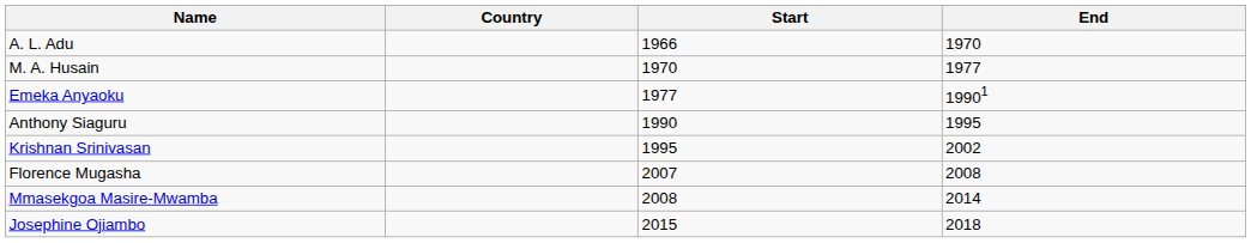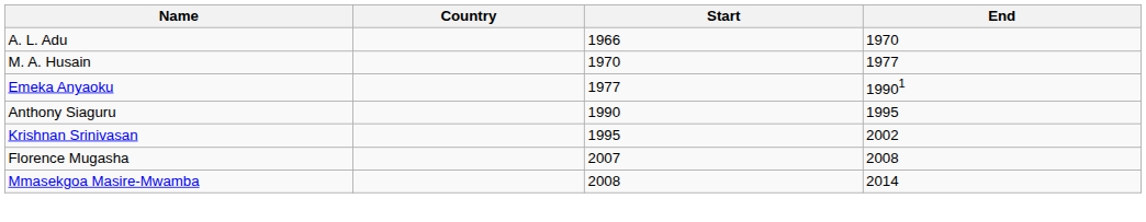 <table class="wikitable">
 <tr>
 <th width=15%>Name</th>
 <th width=10%>Country</th>
 <th width=12%>Start</th>
 <th width=12%>End</th>
 </tr>
 <tr>
 <td>A. L. Adu</td>
 <td></td>
 <td>1966</td>
 <td>1970</td>
 </tr>
 <tr>
 <td>M. A. Husain</td>
 <td></td>
 <td>1970</td>
 <td>1977</td>
 </tr>
 <tr>
 <td><a href='#'>Emeka Anyaoku</a></td>
 <td></td>
 <td>1977</td>
 <td>1990<sup>1</sup></td>
 </tr>
 <tr>
 <td>Anthony Siaguru</td>
 <td></td>
 <td>1990</td>
 <td>1995</td>
 </tr>
 <tr>
 <td><a href='#'>Krishnan Srinivasan</a></td>
 <td></td>
 <td>1995</td>
 <td>2002</td>
 </tr>
 <tr>
 <td>Florence Mugasha</td>
 <td></td>
 <td>2007</td>
 <td>2008</td>
 </tr>
 <tr>
 <td><a href='#'>Mmasekgoa Masire-Mwamba</a></td>
 <td></td>
 <td>2008</td>
 <td>2014</td>
 </tr>
-<tr>
-<td><a href='#'>Josephine Ojiambo</a></td>
-<td></td>
-<td>2015</td>
-<td>2018</td>
-</tr>
 </table>
